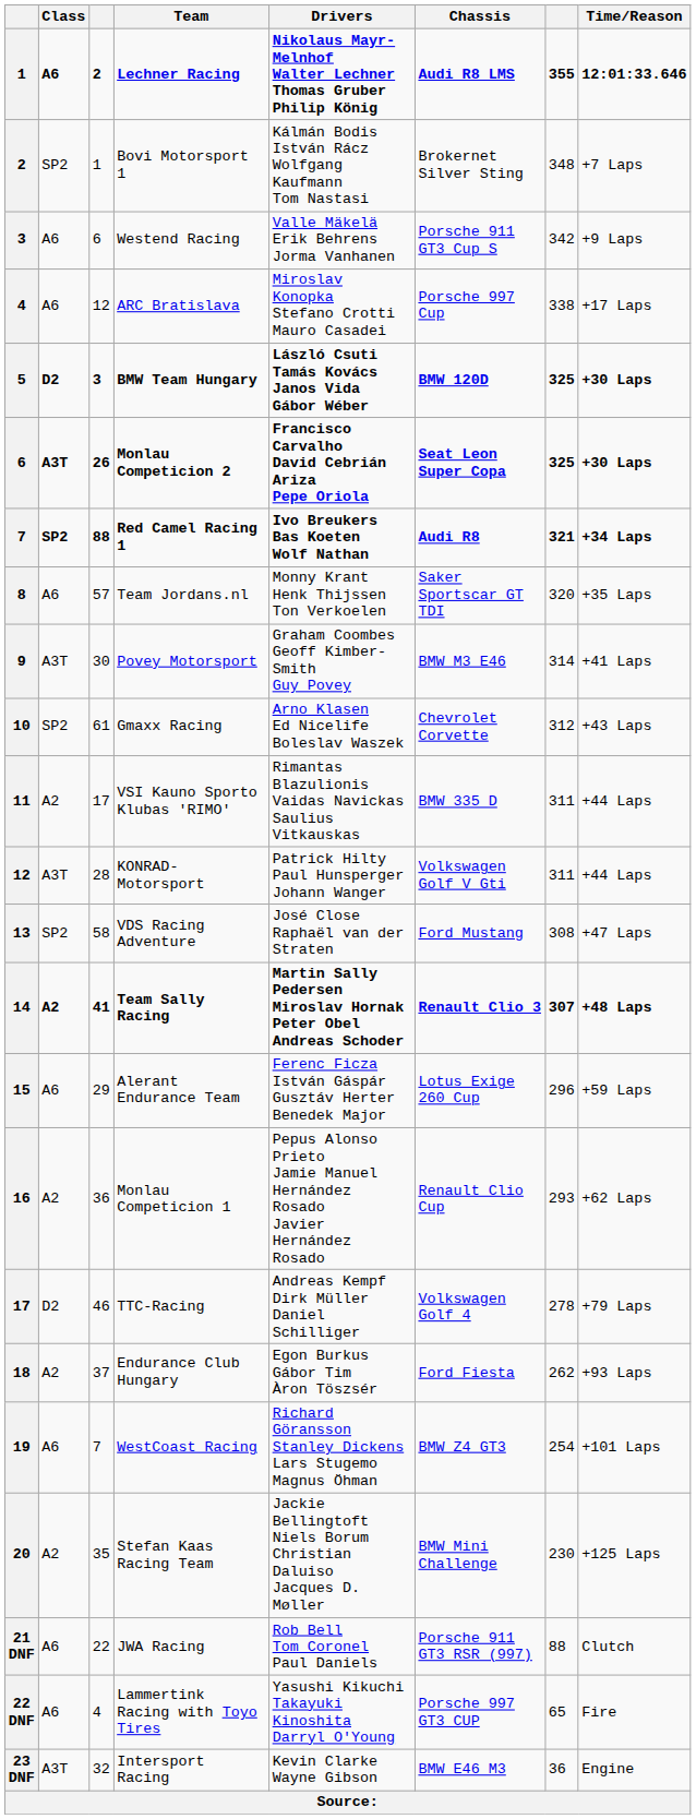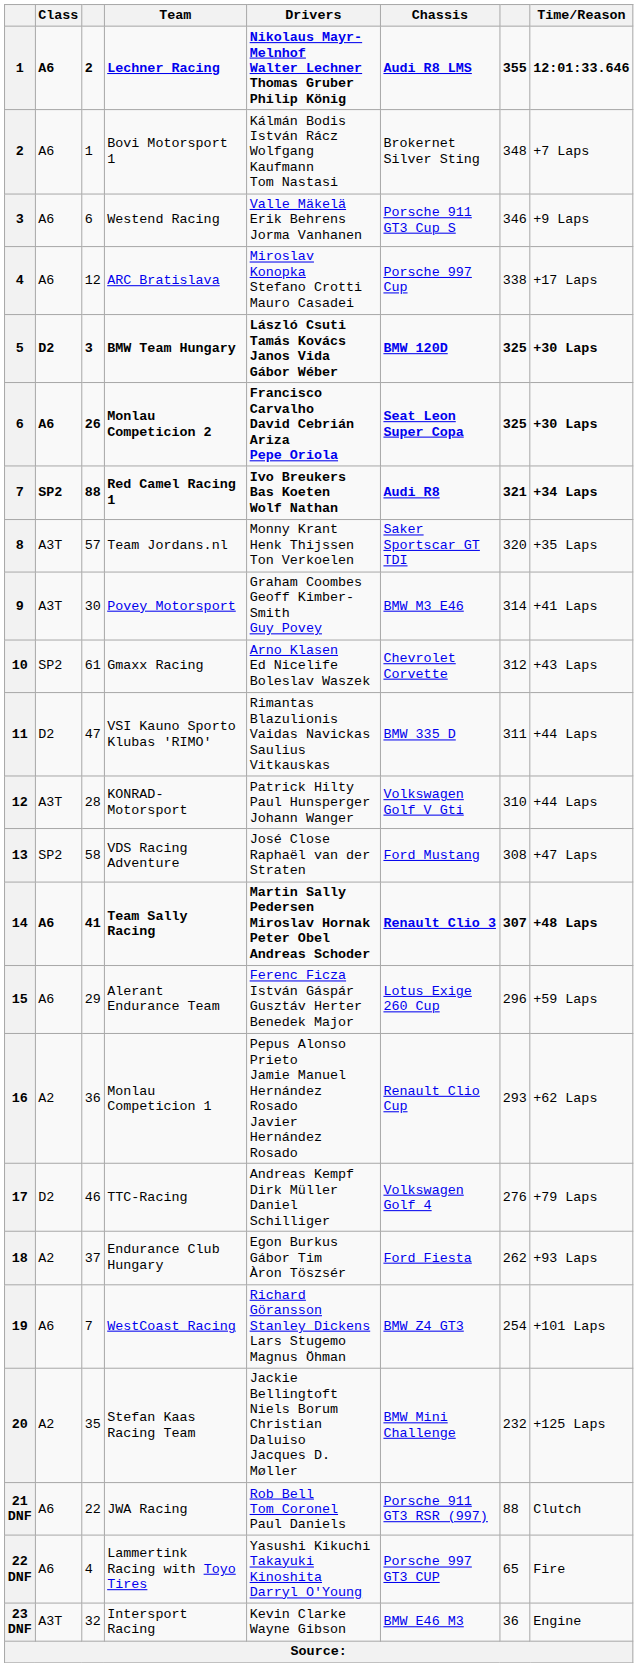 <table class="wikitable">
 <tr>
 <th></th>
 <th>Class</th>
 <th></th>
 <th>Team</th>
 <th>Drivers</th>
 <th>Chassis</th>
 <th></th>
 <th>Time/Reason</th>
 </tr>
 <tr>
 <th>1</th>
 <td><strong>A6</strong></td>
 <td><strong>2</strong></td>
 <td><strong> <a href='#'>Lechner Racing</a></strong></td>
 <td><strong> <a href='#'>Nikolaus Mayr-Melnhof</a><br> <a href='#'>Walter Lechner</a><br> Thomas Gruber<br> Philip König</strong></td>
 <td><a href='#'><strong>Audi R8 LMS</strong></a></td>
 <td><strong>355</strong></td>
 <td><strong>12:01:33.646</strong></td>
 </tr>
 <tr>
 <th>2</th>
-<td>SP2</td>
+<td>A6</td>
 <td>1</td>
 <td> Bovi Motorsport 1</td>
 <td> Kálmán Bodis<br> István Rácz<br> Wolfgang Kaufmann<br> Tom Nastasi</td>
 <td>Brokernet Silver Sting</td>
 <td>348</td>
 <td>+7 Laps</td>
 </tr>
 <tr>
 <th>3</th>
 <td>A6</td>
 <td>6</td>
 <td> Westend Racing</td>
 <td> <a href='#'>Valle Mäkelä</a><br> Erik Behrens<br> Jorma Vanhanen</td>
 <td><a href='#'>Porsche 911 GT3 Cup S</a></td>
-<td>342</td>
+<td>346</td>
 <td>+9 Laps</td>
 </tr>
 <tr>
 <th>4</th>
 <td>A6</td>
 <td>12</td>
 <td> <a href='#'>ARC Bratislava</a></td>
 <td> <a href='#'>Miroslav Konopka</a><br> Stefano Crotti<br> Mauro Casadei</td>
 <td><a href='#'>Porsche 997 Cup</a></td>
 <td>338</td>
 <td>+17 Laps</td>
 </tr>
 <tr>
 <th>5</th>
 <td><strong>D2</strong></td>
 <td><strong>3</strong></td>
 <td><strong> BMW Team Hungary</strong></td>
 <td><strong> László Csuti<br> Tamás Kovács<br> Janos Vida<br> Gábor Wéber</strong></td>
 <td><a href='#'><strong>BMW 120D</strong></a></td>
 <td><strong>325</strong></td>
 <td><strong>+30 Laps</strong></td>
 </tr>
 <tr>
 <th>6</th>
-<td><strong>A3T</strong></td>
+<td><strong>A6</strong></td>
 <td><strong>26</strong></td>
 <td><strong> Monlau Competicion 2</strong></td>
 <td><strong> Francisco Carvalho<br> David Cebrián Ariza<br> <a href='#'>Pepe Oriola</a></strong></td>
 <td><a href='#'><strong>Seat Leon Super Copa</strong></a></td>
 <td><strong>325</strong></td>
 <td><strong>+30 Laps</strong></td>
 </tr>
 <tr>
 <th>7</th>
 <td><strong>SP2</strong></td>
 <td><strong>88</strong></td>
 <td><strong> Red Camel Racing 1</strong></td>
 <td><strong> Ivo Breukers<br> Bas Koeten<br> Wolf Nathan</strong></td>
 <td><a href='#'><strong>Audi R8</strong></a></td>
 <td><strong>321</strong></td>
 <td><strong>+34 Laps</strong></td>
 </tr>
 <tr>
 <th>8</th>
-<td>A6</td>
+<td>A3T</td>
 <td>57</td>
 <td> Team Jordans.nl</td>
 <td> Monny Krant<br> Henk Thijssen<br> Ton Verkoelen</td>
 <td><a href='#'>Saker Sportscar GT TDI</a></td>
 <td>320</td>
 <td>+35 Laps</td>
 </tr>
 <tr>
 <th>9</th>
 <td>A3T</td>
 <td>30</td>
 <td> <a href='#'>Povey Motorsport</a></td>
 <td> Graham Coombes<br> Geoff Kimber-Smith<br> <a href='#'>Guy Povey</a></td>
 <td><a href='#'>BMW M3 E46</a></td>
 <td>314</td>
 <td>+41 Laps</td>
 </tr>
 <tr>
 <th>10</th>
 <td>SP2</td>
 <td>61</td>
 <td> Gmaxx Racing</td>
 <td> <a href='#'>Arno Klasen</a><br> Ed Nicelife<br> Boleslav Waszek</td>
 <td><a href='#'>Chevrolet Corvette</a></td>
 <td>312</td>
 <td>+43 Laps</td>
 </tr>
 <tr>
 <th>11</th>
-<td>A2</td>
-<td>17</td>
+<td>D2</td>
+<td>47</td>
 <td> VSI Kauno Sporto Klubas 'RIMO'</td>
 <td> Rimantas Blazulionis<br> Vaidas Navickas<br> Saulius Vitkauskas</td>
 <td><a href='#'>BMW 335 D</a></td>
 <td>311</td>
 <td>+44 Laps</td>
 </tr>
 <tr>
 <th>12</th>
 <td>A3T</td>
 <td>28</td>
 <td> KONRAD-Motorsport</td>
 <td> Patrick Hilty<br> Paul Hunsperger<br> Johann Wanger</td>
 <td><a href='#'>Volkswagen Golf V Gti</a></td>
-<td>311</td>
+<td>310</td>
 <td>+44 Laps</td>
 </tr>
 <tr>
 <th>13</th>
 <td>SP2</td>
 <td>58</td>
 <td> VDS Racing Adventure</td>
 <td> José Close<br> Raphaël van der Straten</td>
 <td><a href='#'>Ford Mustang</a></td>
 <td>308</td>
 <td>+47 Laps</td>
 </tr>
 <tr>
 <th>14</th>
-<td><strong>A2</strong></td>
+<td><strong>A6</strong></td>
 <td><strong>41</strong></td>
 <td><strong> Team Sally Racing</strong></td>
 <td><strong> Martin Sally Pedersen<br> Miroslav Hornak<br> Peter Obel<br> Andreas Schoder</strong></td>
 <td><a href='#'><strong>Renault Clio 3</strong></a></td>
 <td><strong>307</strong></td>
 <td><strong>+48 Laps</strong></td>
 </tr>
 <tr>
 <th>15</th>
 <td>A6</td>
 <td>29</td>
 <td> Alerant Endurance Team</td>
 <td> <a href='#'>Ferenc Ficza</a><br> István Gáspár<br> Gusztáv Herter<br> Benedek Major</td>
 <td><a href='#'>Lotus Exige 260 Cup</a></td>
 <td>296</td>
 <td>+59 Laps</td>
 </tr>
 <tr>
 <th>16</th>
 <td>A2</td>
 <td>36</td>
 <td> Monlau Competicion 1</td>
 <td> Pepus Alonso Prieto<br> Jamie Manuel Hernández Rosado<br> Javier Hernández Rosado</td>
 <td><a href='#'>Renault Clio Cup</a></td>
 <td>293</td>
 <td>+62 Laps</td>
 </tr>
 <tr>
 <th>17</th>
 <td>D2</td>
 <td>46</td>
 <td> TTC-Racing</td>
 <td> Andreas Kempf<br> Dirk Müller<br> Daniel Schilliger</td>
 <td><a href='#'>Volkswagen Golf 4</a></td>
-<td>278</td>
+<td>276</td>
 <td>+79 Laps</td>
 </tr>
 <tr>
 <th>18</th>
 <td>A2</td>
 <td>37</td>
 <td> Endurance Club Hungary</td>
 <td> Egon Burkus<br> Gábor Tim<br> Àron Töszsér</td>
 <td><a href='#'>Ford Fiesta</a></td>
 <td>262</td>
 <td>+93 Laps</td>
 </tr>
 <tr>
 <th>19</th>
 <td>A6</td>
 <td>7</td>
 <td> <a href='#'>WestCoast Racing</a></td>
 <td> <a href='#'>Richard Göransson</a><br> <a href='#'>Stanley Dickens</a><br> Lars Stugemo<br> Magnus Öhman</td>
 <td><a href='#'>BMW Z4 GT3</a></td>
 <td>254</td>
 <td>+101 Laps</td>
 </tr>
 <tr>
 <th>20</th>
 <td>A2</td>
 <td>35</td>
 <td> Stefan Kaas Racing Team</td>
 <td> Jackie Bellingtoft<br> Niels Borum<br> Christian Daluiso<br> Jacques D. Møller</td>
 <td><a href='#'>BMW Mini Challenge</a></td>
-<td>230</td>
+<td>232</td>
 <td>+125 Laps</td>
 </tr>
 <tr>
 <th>21<br>DNF</th>
 <td>A6</td>
 <td>22</td>
 <td> JWA Racing</td>
 <td> <a href='#'>Rob Bell</a><br> <a href='#'>Tom Coronel</a><br> Paul Daniels</td>
 <td><a href='#'>Porsche 911 GT3 RSR (997)</a></td>
 <td>88</td>
 <td>Clutch</td>
 </tr>
 <tr>
 <th>22<br>DNF</th>
 <td>A6</td>
 <td>4</td>
 <td> Lammertink Racing with <a href='#'>Toyo Tires</a></td>
 <td> Yasushi Kikuchi<br> <a href='#'>Takayuki Kinoshita</a><br> <a href='#'>Darryl O'Young</a></td>
 <td><a href='#'>Porsche 997 GT3 CUP</a></td>
 <td>65</td>
 <td>Fire</td>
 </tr>
 <tr>
 <th>23<br>DNF</th>
 <td>A3T</td>
 <td>32</td>
 <td> Intersport Racing</td>
 <td> Kevin Clarke<br> Wayne Gibson</td>
 <td><a href='#'>BMW E46 M3</a></td>
 <td>36</td>
 <td>Engine</td>
 </tr>
 <tr>
 <th colspan="8">Source:</th>
 </tr>
 </table>
